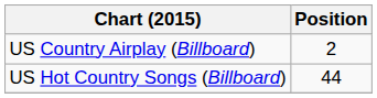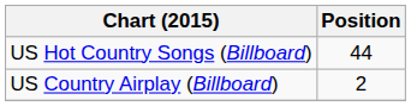 <table class="wikitable sortable">
 <tr>
 <th scope="col">Chart (2015)</th>
 <th scope="col">Position</th>
 </tr>
 <tr>
+<td>US <a href='#'>Hot Country Songs</a> (<em><a href='#'>Billboard</a></em>)</td>
+<td align="center">44</td>
+</tr>
+<tr>
 <td>US <a href='#'>Country Airplay</a> (<em><a href='#'>Billboard</a></em>)</td>
 <td align="center">2</td>
 </tr>
 <tr>
-<td>US <a href='#'>Hot Country Songs</a> (<em><a href='#'>Billboard</a></em>)</td>
-<td align="center">44</td>
-</tr>
-<tr>
 </tr>
 </table>
